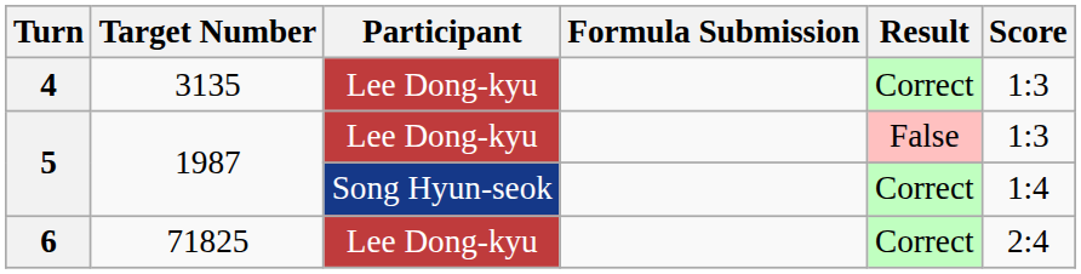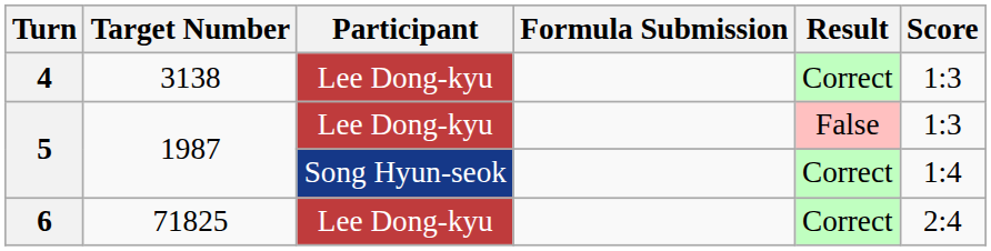 <table class="wikitable" style="text-align:center">
 <tr>
 <th scope="col">Turn</th>
 <th scope="col">Target Number</th>
 <th scope="col">Participant</th>
 <th scope="col">Formula Submission</th>
 <th scope="col">Result</th>
 <th scope="col">Score</th>
 </tr>
 <tr>
 <th scope="row">4</th>
-<td>3135</td>
+<td>3138</td>
 <td style="background-color:#BF3B3C; color:white">Lee Dong-kyu</td>
 <td></td>
 <td style="background-color:#C0FFC0">Correct</td>
 <td>1:3</td>
 </tr>
 <tr>
 <th scope="row" rowspan="2">5</th>
 <td rowspan="2">1987</td>
 <td style="background-color:#BF3B3C; color:white">Lee Dong-kyu</td>
 <td></td>
 <td style="background-color:	#FFC0C0">False</td>
 <td>1:3</td>
 </tr>
 <tr>
 <td style="background-color:#153888; color:white">Song Hyun-seok</td>
 <td></td>
 <td style="background-color:#C0FFC0">Correct</td>
 <td>1:4</td>
 </tr>
 <tr>
 <th scope="row">6</th>
 <td>71825</td>
 <td style="background-color:#BF3B3C; color:white">Lee Dong-kyu</td>
 <td></td>
 <td style="background-color:#C0FFC0">Correct</td>
 <td>2:4</td>
 </tr>
 </table>
